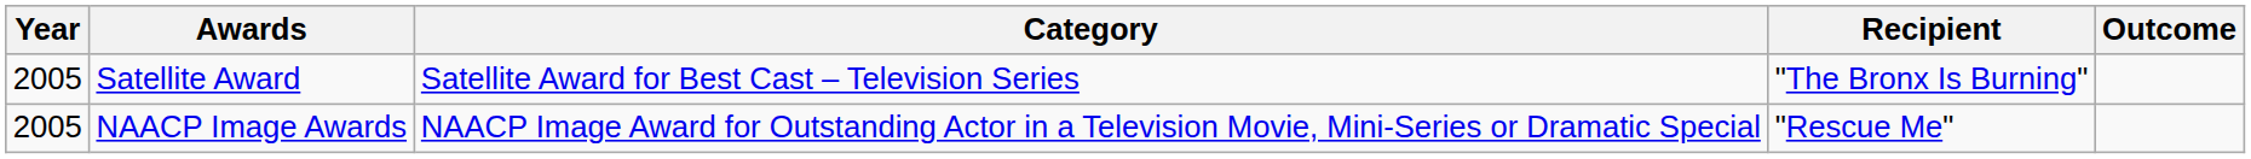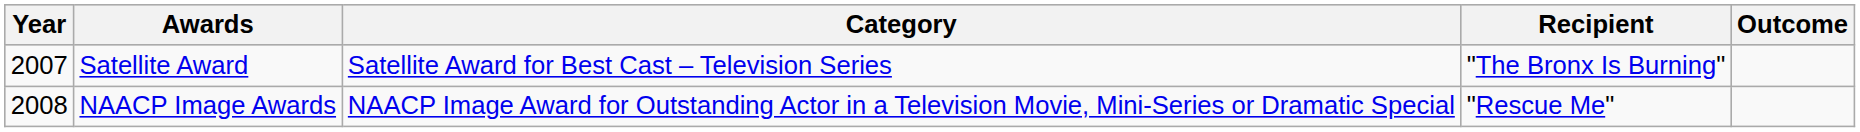 <table class="wikitable sortable">
 <tr>
 <th>Year</th>
 <th>Awards</th>
 <th>Category</th>
 <th>Recipient</th>
 <th>Outcome</th>
 </tr>
 <tr>
-<td>2005</td>
+<td>2007</td>
 <td><a href='#'>Satellite Award</a></td>
 <td><a href='#'>Satellite Award for Best Cast – Television Series</a></td>
 <td>"<a href='#'>The Bronx Is Burning</a>"</td>
 <td></td>
 </tr>
 <tr>
-<td>2005</td>
+<td>2008</td>
 <td><a href='#'>NAACP Image Awards</a></td>
 <td><a href='#'>NAACP Image Award for Outstanding Actor in a Television Movie, Mini-Series or Dramatic Special</a></td>
 <td>"<a href='#'>Rescue Me</a>"</td>
 <td></td>
 </tr>
 </table>
